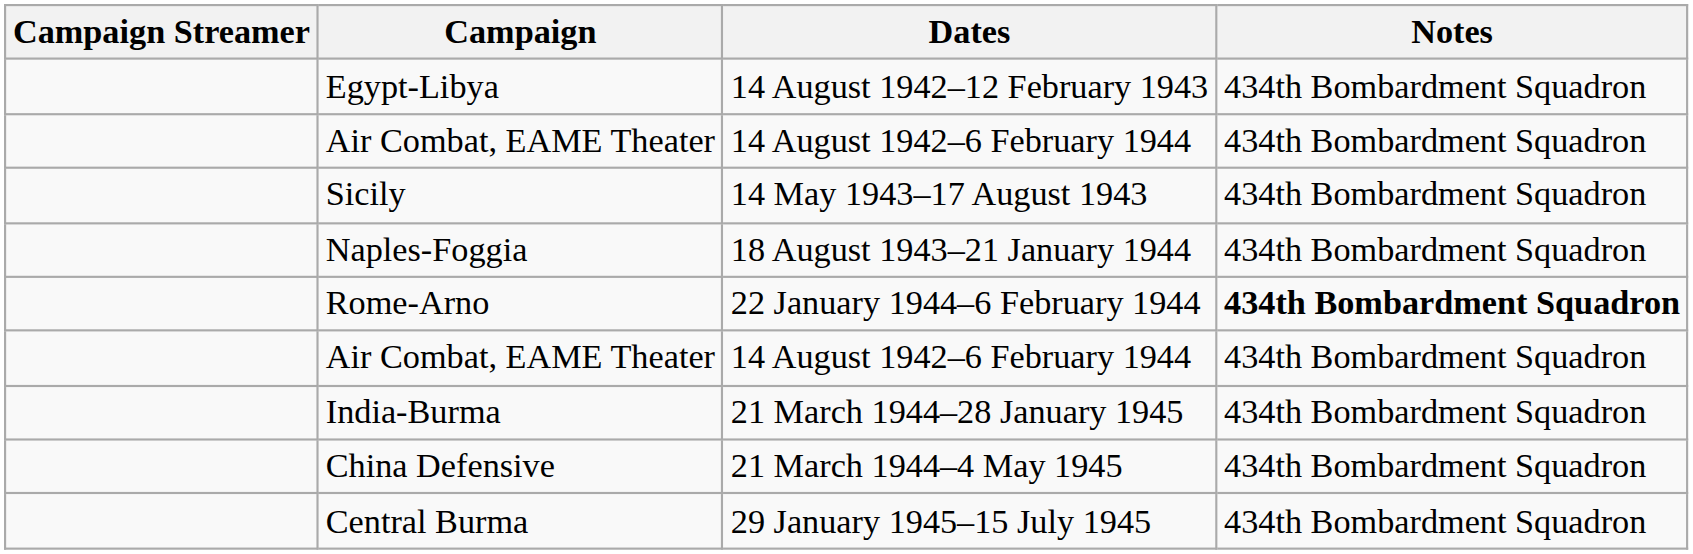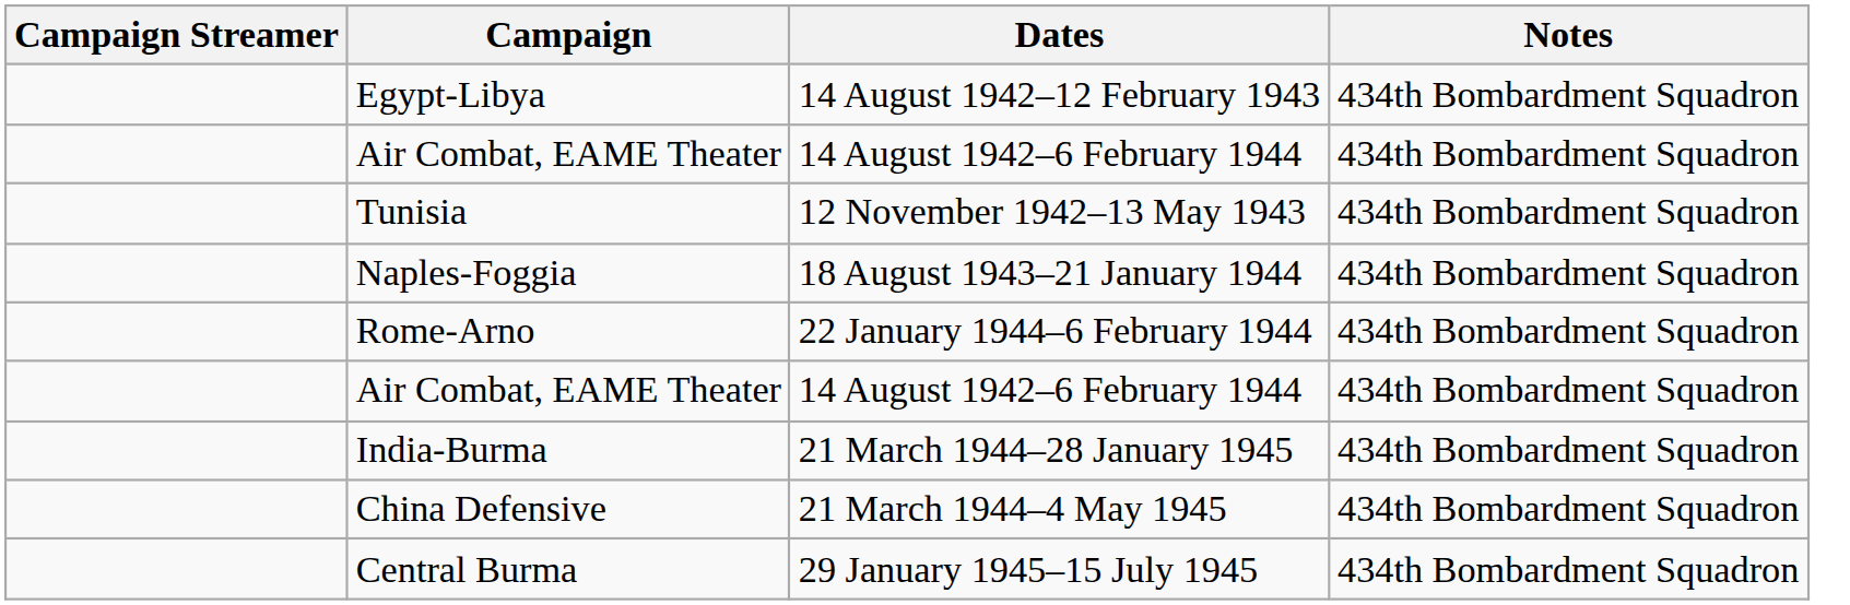 <table class="wikitable">
 <tr style="background:#efefef;">
 <th>Campaign Streamer</th>
 <th>Campaign</th>
 <th>Dates</th>
 <th>Notes</th>
 </tr>
 <tr>
 <td></td>
 <td>Egypt-Libya</td>
 <td>14 August 1942–12 February 1943</td>
 <td>434th Bombardment Squadron</td>
 </tr>
 <tr>
 <td></td>
 <td>Air Combat, EAME Theater</td>
 <td>14 August 1942–6 February 1944</td>
 <td>434th Bombardment Squadron</td>
 </tr>
 <tr>
 <td></td>
-<td>Sicily</td>
-<td>14 May 1943–17 August 1943</td>
+<td>Tunisia</td>
+<td>12 November 1942–13 May 1943</td>
 <td>434th Bombardment Squadron</td>
 </tr>
 <tr>
 <td></td>
 <td>Naples-Foggia</td>
 <td>18 August 1943–21 January 1944</td>
 <td>434th Bombardment Squadron</td>
 </tr>
 <tr>
 <td></td>
 <td>Rome-Arno</td>
 <td>22 January 1944–6 February 1944</td>
-<td><strong>434th Bombardment Squadron</strong></td>
+<td>434th Bombardment Squadron</td>
 </tr>
 <tr>
 <td></td>
 <td>Air Combat, EAME Theater</td>
 <td>14 August 1942–6 February 1944</td>
 <td>434th Bombardment Squadron</td>
 </tr>
 <tr>
 <td></td>
 <td>India-Burma</td>
 <td>21 March 1944–28 January 1945</td>
 <td>434th Bombardment Squadron</td>
 </tr>
 <tr>
 <td></td>
 <td>China Defensive</td>
 <td>21 March 1944–4 May 1945</td>
 <td>434th Bombardment Squadron</td>
 </tr>
 <tr>
 <td></td>
 <td>Central Burma</td>
 <td>29 January 1945–15 July 1945</td>
 <td>434th Bombardment Squadron</td>
 </tr>
 </table>
